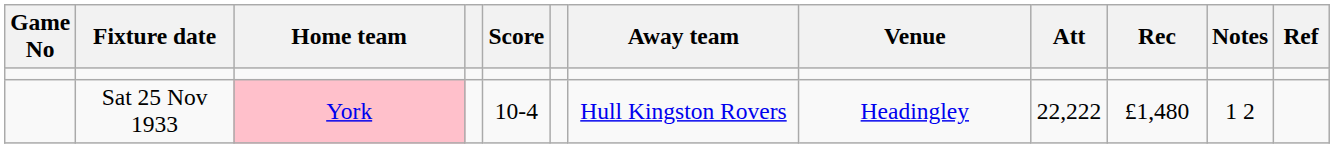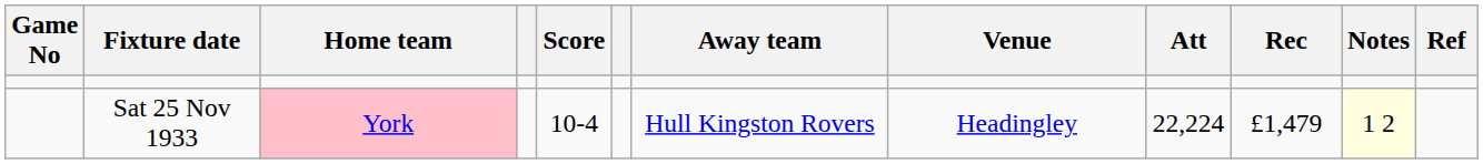 <table class="wikitable" style="text-align:center;">
 <tr>
 <th width=20 abbr="No">Game No</th>
 <th width=100 abbr="Date">Fixture date</th>
 <th width=150 abbr="Home team">Home team</th>
 <th width=5 abbr="space"></th>
 <th width=20 abbr="Score">Score</th>
 <th width=5 abbr="space"></th>
 <th width=150 abbr="Away team">Away team</th>
 <th width=150 abbr="Venue">Venue</th>
 <th width=45 abbr="Att">Att</th>
 <th width=60 abbr="Rec">Rec</th>
 <th width=20 abbr="Notes">Notes</th>
 <th width=30 abbr="Ref">Ref</th>
 </tr>
 <tr>
 <td></td>
 <td></td>
 <td></td>
 <td></td>
 <td></td>
 <td></td>
 <td></td>
 <td></td>
 <td></td>
 <td></td>
 <td></td>
 </tr>
 <tr>
 <td></td>
 <td>Sat 25 Nov 1933</td>
 <td style="background: pink;"><a href='#'>York</a></td>
 <td></td>
 <td>10-4</td>
 <td></td>
 <td><a href='#'>Hull Kingston Rovers</a></td>
 <td><a href='#'>Headingley</a></td>
-<td>22,222</td>
-<td>£1,480</td>
-<td>1 2</td>
+<td>22,224</td>
+<td>£1,479</td>
+<td style="background: lightyellow;">1 2</td>
 <td></td>
 </tr>
 </table>
